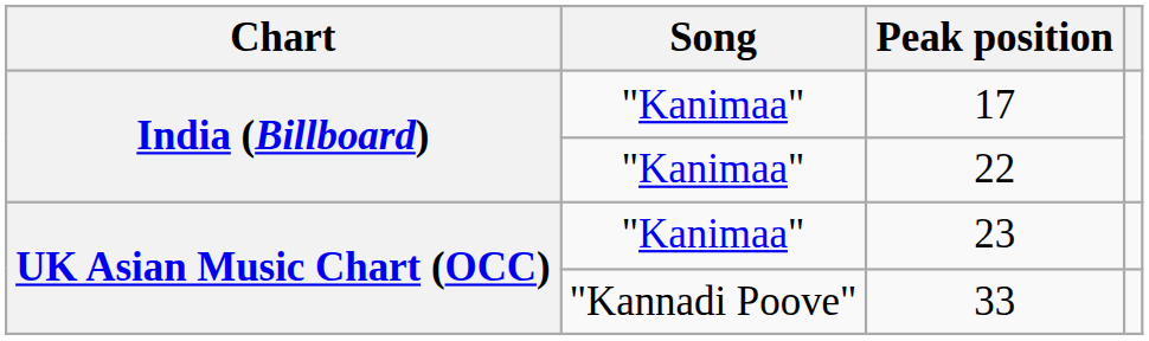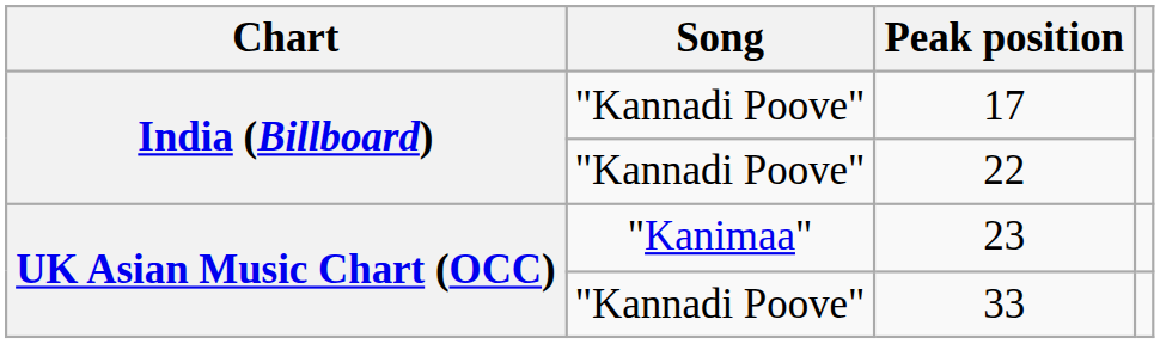 <table class="wikitable plainrowheaders sortable" style="text-align:center;">
 <tr>
 <th>Chart</th>
 <th>Song</th>
 <th>Peak position</th>
 <th></th>
 </tr>
 <tr>
 <th rowspan="2" scope="row" ;><a href='#'>India</a> (<em><a href='#'>Billboard</a></em>)</th>
-<td>"<a href='#'>Kanimaa</a>"</td>
+<td>"Kannadi Poove"</td>
 <td>17</td>
 <td rowspan="2"></td>
 </tr>
 <tr>
-<td>"<a href='#'>Kanimaa</a>"</td>
+<td>"Kannadi Poove"</td>
 <td>22</td>
 </tr>
 <tr>
 <th rowspan="2" scope="row" ;><a href='#'>UK Asian Music Chart</a> (<a href='#'>OCC</a>)</th>
 <td>"<a href='#'>Kanimaa</a>"</td>
 <td>23</td>
 <td></td>
 </tr>
 <tr>
 <td>"Kannadi Poove"</td>
 <td>33</td>
 <td></td>
 </tr>
 </table>
